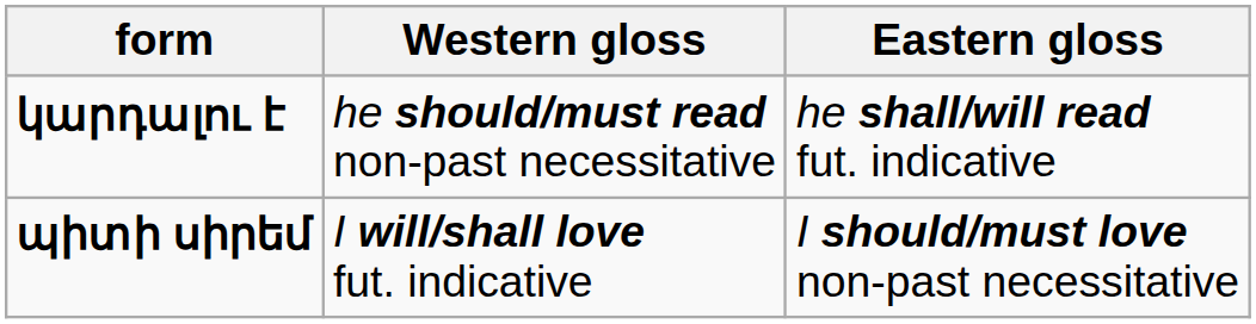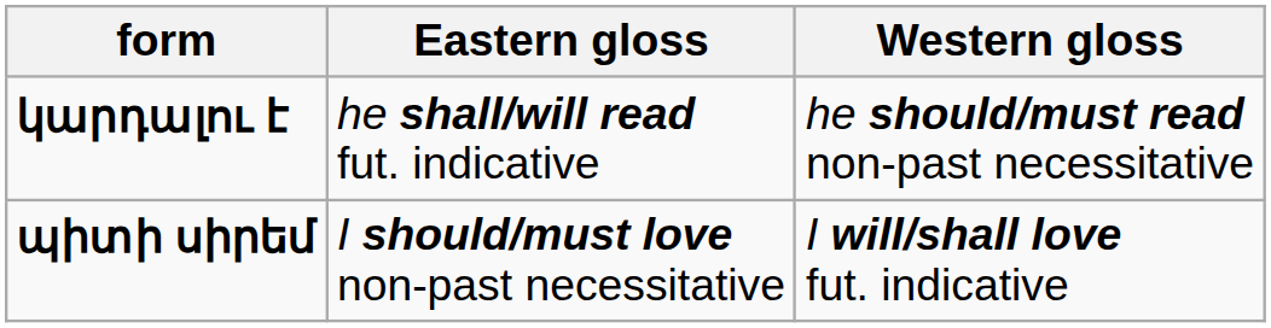 <table class="wikitable">
 <tr>
 <th>form</th>
+<th>Eastern gloss</th>
 <th>Western gloss</th>
-<th>Eastern gloss</th>
 </tr>
 <tr valign=top>
 <td><strong>կարդալու է</strong></td>
+<td><em>he <strong>shall/will read</strong> </em><br>fut. indicative</td>
 <td><em>he <strong>should/must read</strong> </em><br>non-past necessitative</td>
-<td><em>he <strong>shall/will read</strong> </em><br>fut. indicative</td>
 </tr>
 <tr valign=top>
 <td><strong>պիտի սիրեմ</strong></td>
+<td><em>I <strong>should/must love</strong> </em><br>non-past necessitative</td>
 <td><em>I <strong>will/shall love</strong> </em><br>fut. indicative</td>
-<td><em>I <strong>should/must love</strong> </em><br>non-past necessitative</td>
 </tr>
 </table>
